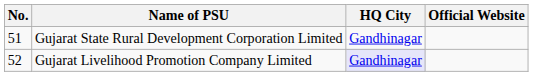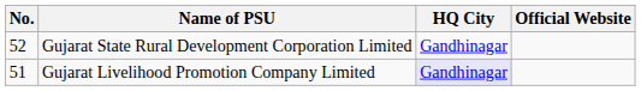 <table class="wikitable">
 <tr>
 <th>No.</th>
 <th>Name of PSU</th>
 <th>HQ City</th>
 <th>Official Website</th>
 </tr>
 <tr>
-<td>51</td>
+<td>52</td>
 <td>Gujarat State Rural Development Corporation Limited</td>
 <td><a href='#'>Gandhinagar</a></td>
 <td></td>
 </tr>
 <tr>
-<td>52</td>
+<td>51</td>
 <td>Gujarat Livelihood Promotion Company Limited</td>
 <td style="background: lavender;"><a href='#'>Gandhinagar</a></td>
 <td></td>
 </tr>
 </table>
